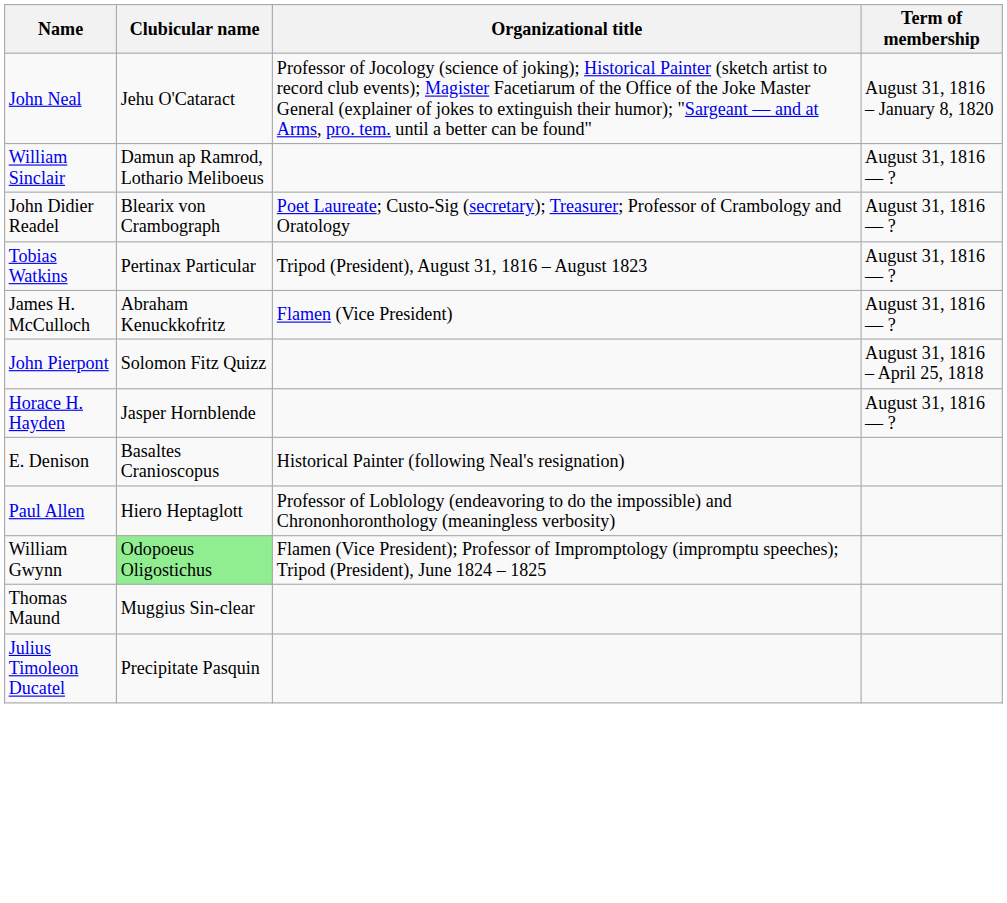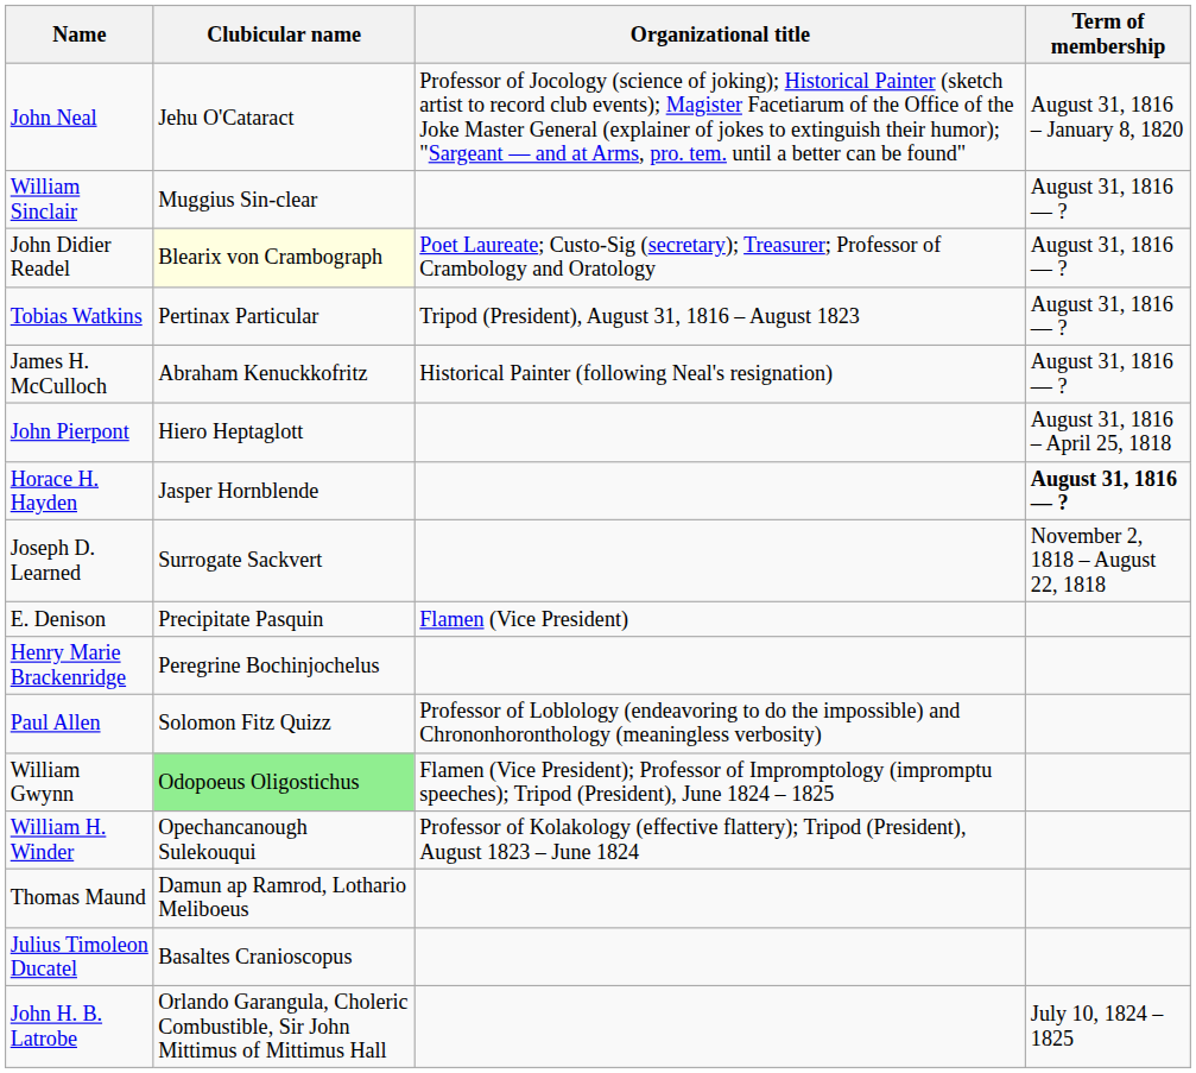 <table class="wikitable" style="margin-left: auto; margin-right: auto; border: none;">
 <tr>
 <th scope=col>Name</th>
 <th scope=col>Clubicular name</th>
 <th scope=col>Organizational title</th>
 <th scope=col>Term of membership</th>
 </tr>
 <tr>
 <td><a href='#'>John Neal</a></td>
 <td>Jehu O'Cataract</td>
 <td>Professor of Jocology (science of joking); <a href='#'>Historical Painter</a> (sketch artist to record club events); <a href='#'>Magister</a> Facetiarum of the Office of the Joke Master General (explainer of jokes to extinguish their humor); "<a href='#'>Sargeant — and at Arms</a>, <a href='#'>pro. tem.</a> until a better can be found"</td>
 <td>August 31, 1816 – January 8, 1820</td>
 </tr>
 <tr>
 <td><a href='#'>William Sinclair</a></td>
-<td>Damun ap Ramrod, Lothario Meliboeus</td>
+<td>Muggius Sin-clear</td>
 <td></td>
 <td>August 31, 1816 — ?</td>
 </tr>
 <tr>
 <td>John Didier Readel</td>
-<td>Blearix von Crambograph</td>
+<td style="background: lightyellow;">Blearix von Crambograph</td>
 <td><a href='#'>Poet Laureate</a>; Custo-Sig (<a href='#'>secretary</a>); <a href='#'>Treasurer</a>; Professor of Crambology and Oratology</td>
 <td>August 31, 1816 — ?</td>
 </tr>
 <tr>
 <td><a href='#'>Tobias Watkins</a></td>
 <td>Pertinax Particular</td>
 <td>Tripod (President), August 31, 1816 – August 1823</td>
 <td>August 31, 1816 — ?</td>
 </tr>
 <tr>
 <td>James H. McCulloch</td>
 <td>Abraham Kenuckkofritz</td>
-<td><a href='#'>Flamen</a> (Vice President)</td>
+<td>Historical Painter (following Neal's resignation)</td>
 <td>August 31, 1816 — ?</td>
 </tr>
 <tr>
 <td><a href='#'>John Pierpont</a></td>
-<td>Solomon Fitz Quizz</td>
+<td>Hiero Heptaglott</td>
 <td></td>
 <td>August 31, 1816 – April 25, 1818</td>
 </tr>
 <tr>
 <td><a href='#'>Horace H. Hayden</a></td>
 <td>Jasper Hornblende</td>
 <td></td>
-<td>August 31, 1816 — ?</td>
+<td><strong>August 31, 1816 — ?</strong></td>
+</tr>
+<tr>
+<td>Joseph D. Learned</td>
+<td>Surrogate Sackvert</td>
+<td></td>
+<td>November 2, 1818 – August 22, 1818</td>
 </tr>
 <tr>
 <td>E. Denison</td>
-<td>Basaltes Cranioscopus</td>
-<td>Historical Painter (following Neal's resignation)</td>
+<td>Precipitate Pasquin</td>
+<td><a href='#'>Flamen</a> (Vice President)</td>
+<td></td>
+</tr>
+<tr>
+<td><a href='#'>Henry Marie Brackenridge</a></td>
+<td>Peregrine Bochinjochelus</td>
+<td></td>
 <td></td>
 </tr>
 <tr>
 <td><a href='#'>Paul Allen</a></td>
-<td>Hiero Heptaglott</td>
+<td>Solomon Fitz Quizz</td>
 <td>Professor of Loblology (endeavoring to do the impossible) and Chrononhoronthology (meaningless verbosity)</td>
 <td></td>
 </tr>
 <tr>
 <td>William Gwynn</td>
 <td style="background: lightgreen;">Odopoeus Oligostichus</td>
 <td>Flamen (Vice President); Professor of Impromptology (impromptu speeches); Tripod (President), June 1824 – 1825</td>
 <td></td>
 </tr>
 <tr>
+<td><a href='#'>William H. Winder</a></td>
+<td>Opechancanough Sulekouqui</td>
+<td>Professor of Kolakology (effective flattery); Tripod (President), August 1823 – June 1824</td>
+<td></td>
+</tr>
+<tr>
 <td>Thomas Maund</td>
-<td>Muggius Sin-clear</td>
+<td>Damun ap Ramrod, Lothario Meliboeus</td>
 <td></td>
 <td></td>
 </tr>
 <tr>
 <td><a href='#'>Julius Timoleon Ducatel</a></td>
-<td>Precipitate Pasquin</td>
+<td>Basaltes Cranioscopus</td>
 <td></td>
 <td></td>
 </tr>
+<tr>
+<td><a href='#'>John H. B. Latrobe</a></td>
+<td>Orlando Garangula, Choleric Combustible, Sir John Mittimus of Mittimus Hall</td>
+<td></td>
+<td>July 10, 1824 – 1825</td>
+</tr>
 </table>
